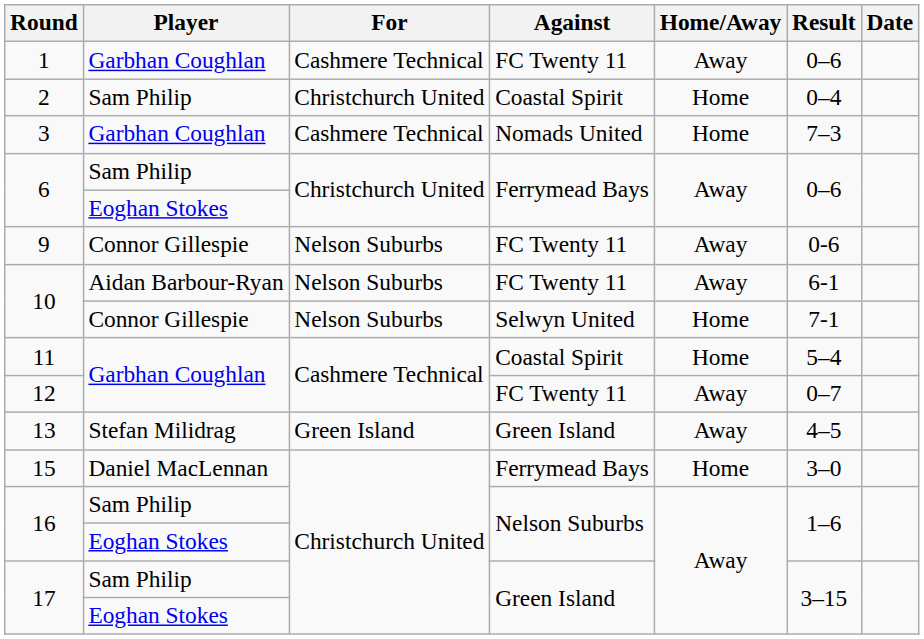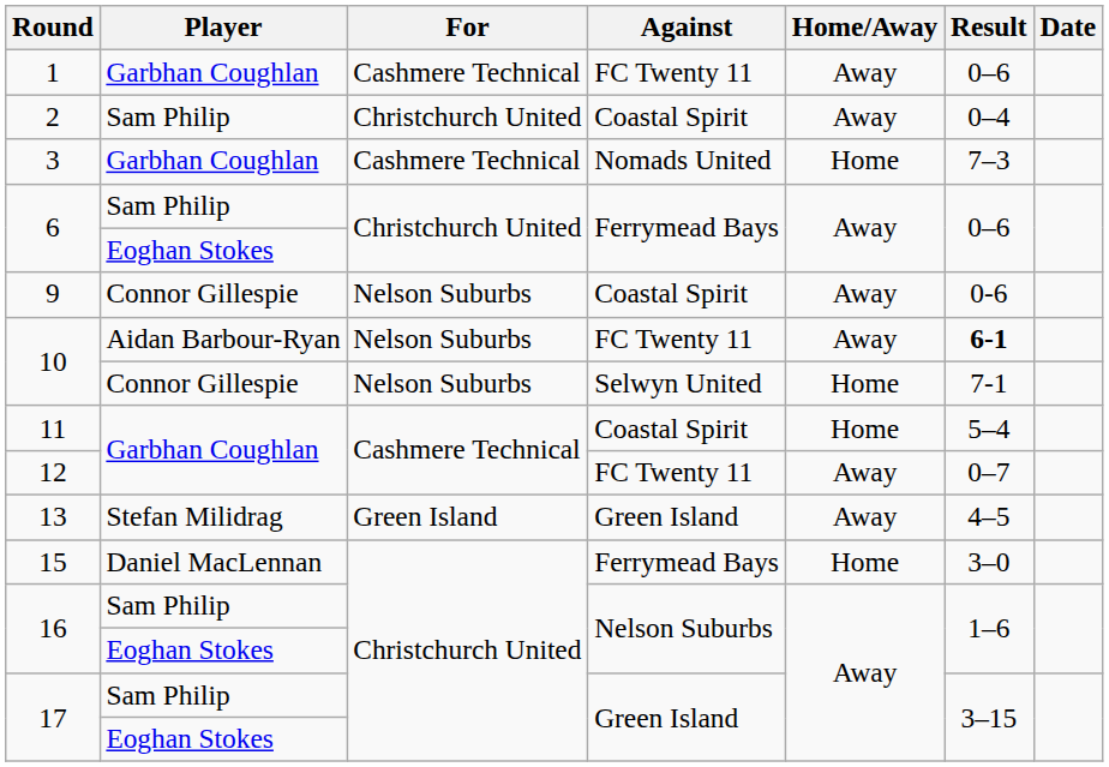 <table class="wikitable">
 <tr>
 <th>Round</th>
 <th>Player</th>
 <th>For</th>
 <th>Against</th>
 <th>Home/Away</th>
 <th style="text-align:center">Result</th>
 <th>Date</th>
 </tr>
 <tr>
 <td style="text-align:center">1</td>
 <td> <a href='#'>Garbhan Coughlan</a></td>
 <td>Cashmere Technical</td>
 <td>FC Twenty 11</td>
 <td style="text-align:center">Away</td>
 <td style="text-align:center">0–6</td>
 <td></td>
 </tr>
 <tr>
 <td style="text-align:center">2</td>
 <td> Sam Philip</td>
 <td>Christchurch United</td>
 <td>Coastal Spirit</td>
-<td style="text-align:center">Home</td>
+<td style="text-align:center">Away</td>
 <td style="text-align:center">0–4</td>
 <td></td>
 </tr>
 <tr>
 <td style="text-align:center">3</td>
 <td> <a href='#'>Garbhan Coughlan</a></td>
 <td>Cashmere Technical</td>
 <td>Nomads United</td>
 <td style="text-align:center">Home</td>
 <td style="text-align:center">7–3</td>
 <td></td>
 </tr>
 <tr>
 <td style="text-align:center" rowspan="2">6</td>
 <td> Sam Philip</td>
 <td rowspan="2">Christchurch United</td>
 <td rowspan="2">Ferrymead Bays</td>
 <td style="text-align:center" rowspan="2">Away</td>
 <td style="text-align:center" rowspan="2">0–6</td>
 <td rowspan="2"></td>
 </tr>
 <tr>
 <td> <a href='#'>Eoghan Stokes</a></td>
 </tr>
 <tr>
 <td style="text-align:center">9</td>
 <td> Connor Gillespie</td>
 <td>Nelson Suburbs</td>
-<td>FC Twenty 11</td>
+<td>Coastal Spirit</td>
 <td style="text-align:center">Away</td>
 <td style="text-align:center">0-6</td>
 <td></td>
 </tr>
 <tr>
 <td style="text-align:center" rowspan="2">10</td>
 <td> Aidan Barbour-Ryan</td>
 <td>Nelson Suburbs</td>
 <td>FC Twenty 11</td>
 <td style="text-align:center">Away</td>
-<td style="text-align:center">6-1</td>
+<td style="text-align:center"><strong>6-1</strong></td>
 <td></td>
 </tr>
 <tr>
 <td> Connor Gillespie</td>
 <td>Nelson Suburbs</td>
 <td>Selwyn United</td>
 <td style="text-align:center">Home</td>
 <td style="text-align:center">7-1</td>
 <td></td>
 </tr>
 <tr>
 <td style="text-align:center">11</td>
 <td rowspan="2"> <a href='#'>Garbhan Coughlan</a></td>
 <td rowspan="2">Cashmere Technical</td>
 <td>Coastal Spirit</td>
 <td style="text-align:center">Home</td>
 <td style="text-align:center">5–4</td>
 <td></td>
 </tr>
 <tr>
 <td style="text-align:center">12</td>
 <td>FC Twenty 11</td>
 <td style="text-align:center">Away</td>
 <td style="text-align:center">0–7</td>
 <td></td>
 </tr>
 <tr>
 <td style="text-align:center">13</td>
 <td> Stefan Milidrag</td>
 <td>Green Island</td>
 <td>Green Island</td>
 <td style="text-align:center">Away</td>
 <td style="text-align:center">4–5</td>
 <td></td>
 </tr>
 <tr>
 <td style="text-align:center">15</td>
 <td> Daniel MacLennan</td>
 <td rowspan="5">Christchurch United</td>
 <td>Ferrymead Bays</td>
 <td style="text-align:center">Home</td>
 <td style="text-align:center">3–0</td>
 <td></td>
 </tr>
 <tr>
 <td style="text-align:center" rowspan="2">16</td>
 <td> Sam Philip</td>
 <td rowspan="2">Nelson Suburbs</td>
 <td style="text-align:center" rowspan="4">Away</td>
 <td style="text-align:center" rowspan="2">1–6</td>
 <td rowspan="2"></td>
 </tr>
 <tr>
 <td> <a href='#'>Eoghan Stokes</a></td>
 </tr>
 <tr>
 <td style="text-align:center" rowspan="2">17</td>
 <td> Sam Philip</td>
 <td rowspan="2">Green Island</td>
 <td style="text-align:center" rowspan="2">3–15</td>
 <td rowspan="2"></td>
 </tr>
 <tr>
 <td> <a href='#'>Eoghan Stokes</a></td>
 </tr>
 </table>
